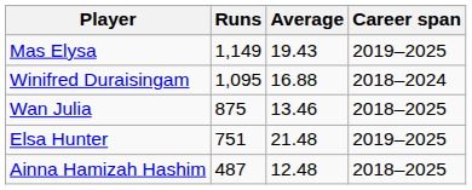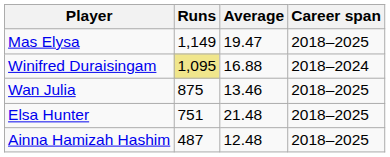 <table class="wikitable">
 <tr>
 <th>Player</th>
 <th>Runs</th>
 <th>Average</th>
 <th>Career span</th>
 </tr>
 <tr>
 <td><a href='#'>Mas Elysa</a></td>
 <td>1,149</td>
-<td>19.43</td>
-<td>2019–2025</td>
+<td>19.47</td>
+<td>2018–2025</td>
 </tr>
 <tr>
 <td><a href='#'>Winifred Duraisingam</a></td>
-<td>1,095</td>
+<td style="background: khaki;">1,095</td>
 <td>16.88</td>
 <td>2018–2024</td>
 </tr>
 <tr>
 <td><a href='#'>Wan Julia</a></td>
 <td>875</td>
 <td>13.46</td>
 <td>2018–2025</td>
 </tr>
 <tr>
 <td><a href='#'>Elsa Hunter</a></td>
 <td>751</td>
 <td>21.48</td>
-<td>2019–2025</td>
+<td>2018–2025</td>
 </tr>
 <tr>
 <td><a href='#'>Ainna Hamizah Hashim</a></td>
 <td>487</td>
 <td>12.48</td>
 <td>2018–2025</td>
 </tr>
 </table>
